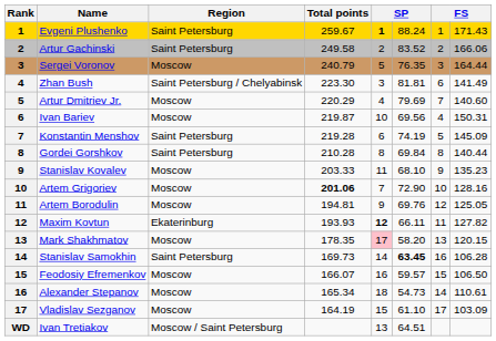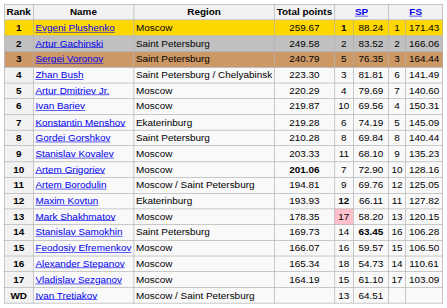 <table class="wikitable sortable">
 <tr>
 <th>Rank</th>
 <th>Name</th>
 <th>Region</th>
 <th>Total points</th>
 <th colspan="2" width="80px"><a href='#'>SP</a></th>
 <th colspan="2" width="80px"><a href='#'>FS</a></th>
 </tr>
 <tr bgcolor="gold">
 <td align="center"><strong>1</strong></td>
 <td><a href='#'>Evgeni Plushenko</a></td>
-<td>Saint Petersburg</td>
+<td>Moscow</td>
 <td align="center">259.67</td>
 <td align="center"><strong>1</strong></td>
 <td align="center">88.24</td>
 <td align="center">1</td>
 <td align="center">171.43</td>
 </tr>
 <tr bgcolor="silver">
 <td align="center"><strong>2</strong></td>
 <td><a href='#'>Artur Gachinski</a></td>
 <td>Saint Petersburg</td>
 <td align="center">249.58</td>
 <td align="center">2</td>
 <td align="center">83.52</td>
 <td align="center">2</td>
 <td align="center">166.06</td>
 </tr>
 <tr bgcolor="cc9966">
 <td align="center"><strong>3</strong></td>
 <td><a href='#'>Sergei Voronov</a></td>
-<td>Moscow</td>
+<td>Saint Petersburg</td>
 <td align="center">240.79</td>
 <td align="center">5</td>
 <td align="center">76.35</td>
 <td align="center">3</td>
 <td align="center">164.44</td>
 </tr>
 <tr>
 <th>4</th>
 <td><a href='#'>Zhan Bush</a></td>
 <td>Saint Petersburg / Chelyabinsk</td>
 <td align="center">223.30</td>
 <td align="center">3</td>
 <td align="center">81.81</td>
 <td align="center">6</td>
 <td align="center">141.49</td>
 </tr>
 <tr>
 <th>5</th>
 <td><a href='#'>Artur Dmitriev Jr.</a></td>
 <td>Moscow</td>
 <td align="center">220.29</td>
 <td align="center">4</td>
 <td align="center">79.69</td>
 <td align="center">7</td>
 <td align="center">140.60</td>
 </tr>
 <tr>
 <th>6</th>
 <td><a href='#'>Ivan Bariev</a></td>
 <td>Moscow</td>
 <td align="center">219.87</td>
 <td align="center">10</td>
 <td align="center">69.56</td>
 <td align="center">4</td>
 <td align="center">150.31</td>
 </tr>
 <tr>
 <th>7</th>
 <td><a href='#'>Konstantin Menshov</a></td>
-<td>Saint Petersburg</td>
+<td>Ekaterinburg</td>
 <td align="center">219.28</td>
 <td align="center">6</td>
 <td align="center">74.19</td>
 <td align="center">5</td>
 <td align="center">145.09</td>
 </tr>
 <tr>
 <th>8</th>
 <td><a href='#'>Gordei Gorshkov</a></td>
 <td>Saint Petersburg</td>
 <td align="center">210.28</td>
 <td align="center">8</td>
 <td align="center">69.84</td>
 <td align="center">8</td>
 <td align="center">140.44</td>
 </tr>
 <tr>
 <th>9</th>
 <td><a href='#'>Stanislav Kovalev</a></td>
 <td>Moscow</td>
 <td align="center">203.33</td>
 <td align="center">11</td>
 <td align="center">68.10</td>
 <td align="center">9</td>
 <td align="center">135.23</td>
 </tr>
 <tr>
 <th>10</th>
 <td><a href='#'>Artem Grigoriev</a></td>
 <td>Moscow</td>
 <td align="center"><strong>201.06</strong></td>
 <td align="center">7</td>
 <td align="center">72.90</td>
 <td align="center">10</td>
 <td align="center">128.16</td>
 </tr>
 <tr>
 <th>11</th>
 <td><a href='#'>Artem Borodulin</a></td>
-<td>Moscow</td>
+<td>Moscow / Saint Petersburg</td>
 <td align="center">194.81</td>
 <td align="center">9</td>
 <td align="center">69.76</td>
 <td align="center">12</td>
 <td align="center">125.05</td>
 </tr>
 <tr>
 <th>12</th>
 <td><a href='#'>Maxim Kovtun</a></td>
 <td>Ekaterinburg</td>
 <td align="center">193.93</td>
 <td align="center"><strong>12</strong></td>
 <td align="center">66.11</td>
 <td align="center">11</td>
 <td align="center">127.82</td>
 </tr>
 <tr>
 <th>13</th>
 <td><a href='#'>Mark Shakhmatov</a></td>
 <td>Moscow</td>
 <td align="center">178.35</td>
 <td align="center" style="background: pink;">17</td>
 <td align="center">58.20</td>
 <td align="center">13</td>
 <td align="center">120.15</td>
 </tr>
 <tr>
 <th>14</th>
 <td><a href='#'>Stanislav Samokhin</a></td>
 <td>Saint Petersburg</td>
 <td align="center">169.73</td>
 <td align="center">14</td>
 <td align="center"><strong>63.45</strong></td>
 <td align="center">16</td>
 <td align="center">106.28</td>
 </tr>
 <tr>
 <th>15</th>
 <td><a href='#'>Feodosiy Efremenkov</a></td>
 <td>Moscow</td>
 <td align="center">166.07</td>
 <td align="center">16</td>
 <td align="center">59.57</td>
 <td align="center">15</td>
 <td align="center">106.50</td>
 </tr>
 <tr>
 <th>16</th>
 <td><a href='#'>Alexander Stepanov</a></td>
 <td>Moscow</td>
 <td align="center">165.34</td>
 <td align="center">18</td>
 <td align="center">54.73</td>
 <td align="center">14</td>
 <td align="center">110.61</td>
 </tr>
 <tr>
 <th>17</th>
 <td><a href='#'>Vladislav Sezganov</a></td>
 <td>Moscow</td>
 <td align="center">164.19</td>
 <td align="center">15</td>
 <td align="center">61.10</td>
 <td align="center">17</td>
 <td align="center">103.09</td>
 </tr>
 <tr>
 <th>WD</th>
 <td><a href='#'>Ivan Tretiakov</a></td>
 <td>Moscow / Saint Petersburg</td>
 <td></td>
 <td align="center">13</td>
 <td align="center">64.51</td>
 <td></td>
 <td></td>
 </tr>
 </table>
